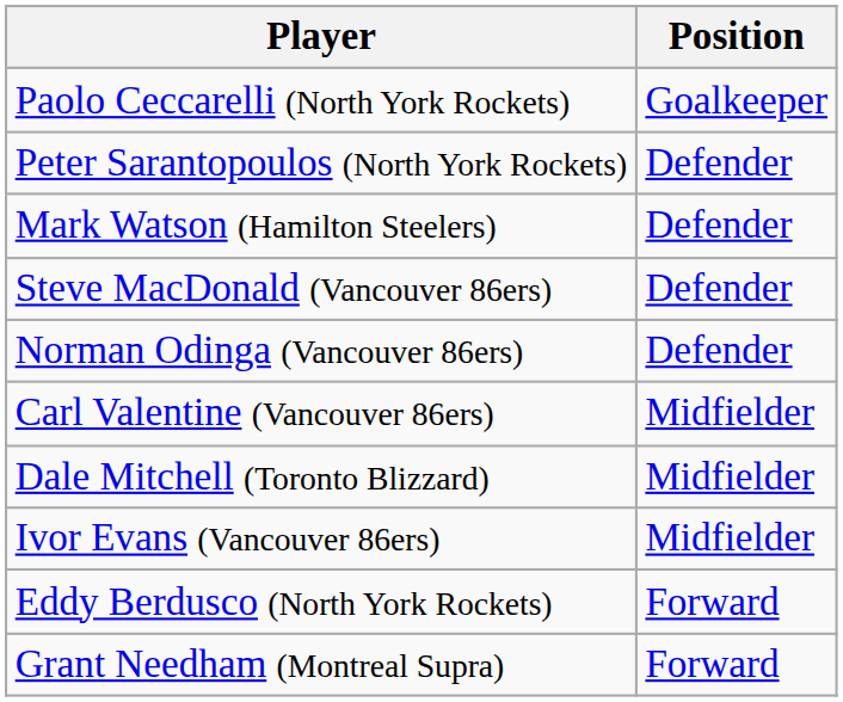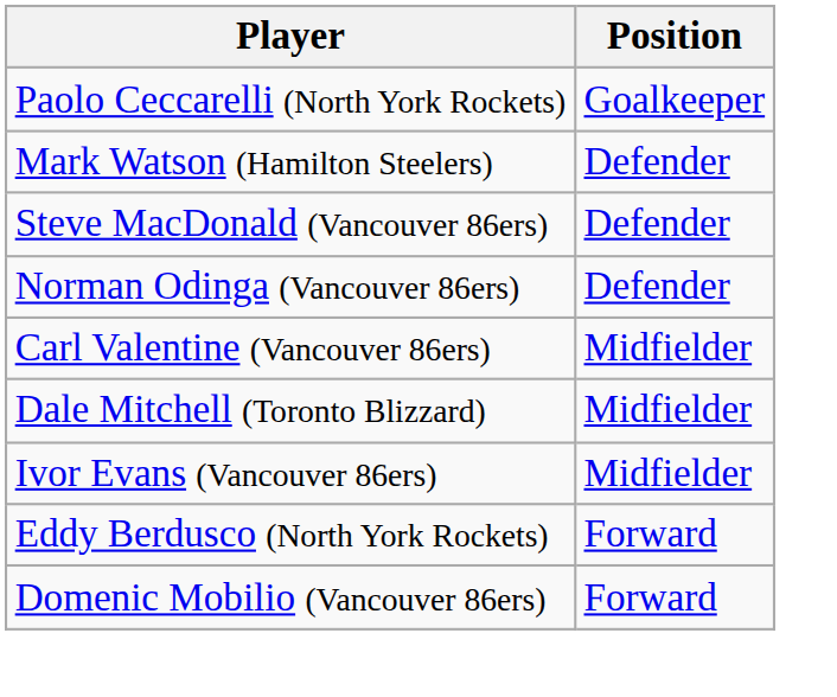 <table class="wikitable">
 <tr>
 <th>Player</th>
 <th>Position</th>
 </tr>
 <tr>
 <td> <a href='#'>Paolo Ceccarelli</a> <small>(North York Rockets)</small></td>
 <td><a href='#'>Goalkeeper</a></td>
-</tr>
-<tr>
-<td> <a href='#'>Peter Sarantopoulos</a> <small>(North York Rockets)</small></td>
-<td><a href='#'>Defender</a></td>
 </tr>
 <tr>
 <td> <a href='#'>Mark Watson</a> <small>(Hamilton Steelers)</small></td>
 <td><a href='#'>Defender</a></td>
 </tr>
 <tr>
 <td> <a href='#'>Steve MacDonald</a> <small>(Vancouver 86ers)</small></td>
 <td><a href='#'>Defender</a></td>
 </tr>
 <tr>
 <td> <a href='#'>Norman Odinga</a> <small>(Vancouver 86ers)</small></td>
 <td><a href='#'>Defender</a></td>
 </tr>
 <tr>
 <td> <a href='#'>Carl Valentine</a> <small>(Vancouver 86ers)</small></td>
 <td><a href='#'>Midfielder</a></td>
 </tr>
 <tr>
 <td> <a href='#'>Dale Mitchell</a> <small>(Toronto Blizzard)</small></td>
 <td><a href='#'>Midfielder</a></td>
 </tr>
 <tr>
 <td> <a href='#'>Ivor Evans</a> <small>(Vancouver 86ers)</small></td>
 <td><a href='#'>Midfielder</a></td>
 </tr>
 <tr>
 <td> <a href='#'>Eddy Berdusco</a> <small>(North York Rockets)</small></td>
 <td><a href='#'>Forward</a></td>
 </tr>
 <tr>
-<td> <a href='#'>Grant Needham</a> <small>(Montreal Supra)</small></td>
+<td> <a href='#'>Domenic Mobilio</a> <small>(Vancouver 86ers)</small></td>
 <td><a href='#'>Forward</a></td>
 </tr>
 </table>
